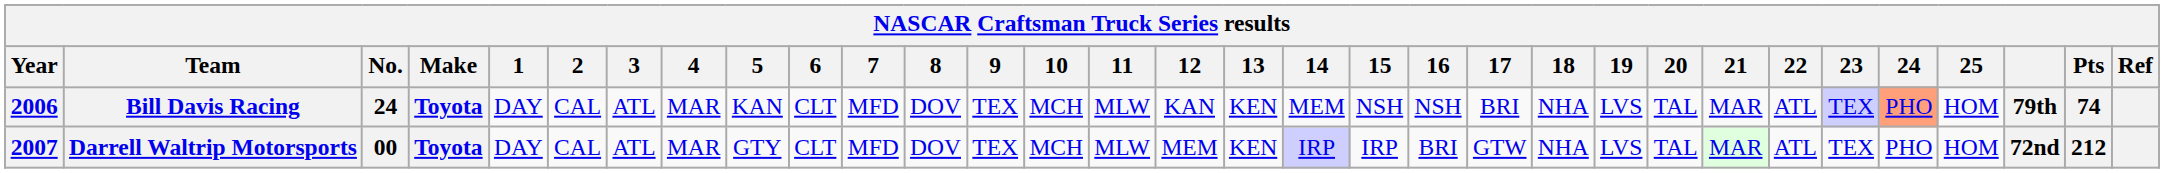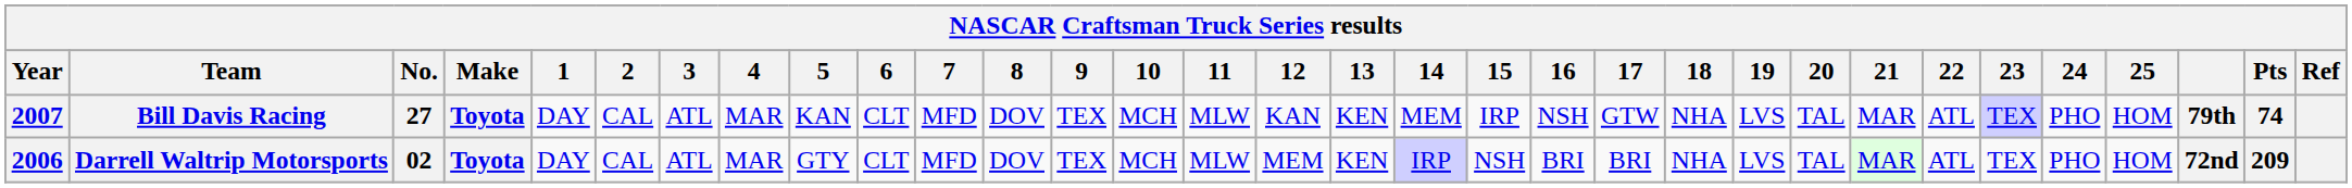 <table class="wikitable" style="text-align:center; font-size:75%">
 <tr>
 <th colspan=45><a href='#'>NASCAR</a> <a href='#'>Craftsman Truck Series</a> results</th>
 </tr>
 <tr>
 <th>Year</th>
 <th>Team</th>
 <th>No.</th>
 <th>Make</th>
 <th>1</th>
 <th>2</th>
 <th>3</th>
 <th>4</th>
 <th>5</th>
 <th>6</th>
 <th>7</th>
 <th>8</th>
 <th>9</th>
 <th>10</th>
 <th>11</th>
 <th>12</th>
 <th>13</th>
 <th>14</th>
 <th>15</th>
 <th>16</th>
 <th>17</th>
 <th>18</th>
 <th>19</th>
 <th>20</th>
 <th>21</th>
 <th>22</th>
 <th>23</th>
 <th>24</th>
 <th>25</th>
 <th></th>
 <th>Pts</th>
 <th>Ref</th>
 </tr>
 <tr>
-<th><a href='#'>2006</a></th>
+<th><a href='#'>2007</a></th>
 <th><a href='#'>Bill Davis Racing</a></th>
-<th>24</th>
+<th>27</th>
 <th><a href='#'>Toyota</a></th>
 <td><a href='#'>DAY</a></td>
 <td><a href='#'>CAL</a></td>
 <td><a href='#'>ATL</a></td>
 <td><a href='#'>MAR</a></td>
 <td><a href='#'>KAN</a></td>
 <td><a href='#'>CLT</a></td>
 <td><a href='#'>MFD</a></td>
 <td><a href='#'>DOV</a></td>
 <td><a href='#'>TEX</a></td>
 <td><a href='#'>MCH</a></td>
 <td><a href='#'>MLW</a></td>
 <td><a href='#'>KAN</a></td>
 <td><a href='#'>KEN</a></td>
 <td><a href='#'>MEM</a></td>
+<td><a href='#'>IRP</a></td>
 <td><a href='#'>NSH</a></td>
-<td><a href='#'>NSH</a></td>
-<td><a href='#'>BRI</a></td>
+<td><a href='#'>GTW</a></td>
 <td><a href='#'>NHA</a></td>
 <td><a href='#'>LVS</a></td>
 <td><a href='#'>TAL</a></td>
 <td><a href='#'>MAR</a></td>
 <td><a href='#'>ATL</a></td>
 <td style="background:#CFCFFF;"><a href='#'>TEX</a><br></td>
-<td style="background: lightsalmon;"><a href='#'>PHO</a></td>
+<td><a href='#'>PHO</a></td>
 <td><a href='#'>HOM</a></td>
 <th>79th</th>
 <th>74</th>
 <th></th>
 </tr>
 <tr>
-<th><a href='#'>2007</a></th>
+<th><a href='#'>2006</a></th>
 <th><a href='#'>Darrell Waltrip Motorsports</a></th>
-<th>00</th>
+<th>02</th>
 <th><a href='#'>Toyota</a></th>
 <td><a href='#'>DAY</a></td>
 <td><a href='#'>CAL</a></td>
 <td><a href='#'>ATL</a></td>
 <td><a href='#'>MAR</a></td>
 <td><a href='#'>GTY</a></td>
 <td><a href='#'>CLT</a></td>
 <td><a href='#'>MFD</a></td>
 <td><a href='#'>DOV</a></td>
 <td><a href='#'>TEX</a></td>
 <td><a href='#'>MCH</a></td>
 <td><a href='#'>MLW</a></td>
 <td><a href='#'>MEM</a></td>
 <td><a href='#'>KEN</a></td>
 <td style="background:#CFCFFF;"><a href='#'>IRP</a><br></td>
-<td><a href='#'>IRP</a></td>
+<td><a href='#'>NSH</a></td>
 <td><a href='#'>BRI</a></td>
-<td><a href='#'>GTW</a></td>
+<td><a href='#'>BRI</a></td>
 <td><a href='#'>NHA</a></td>
 <td><a href='#'>LVS</a></td>
 <td><a href='#'>TAL</a></td>
 <td style="background:#DFFFDF;"><a href='#'>MAR</a><br></td>
 <td><a href='#'>ATL</a></td>
 <td><a href='#'>TEX</a></td>
 <td><a href='#'>PHO</a></td>
 <td><a href='#'>HOM</a></td>
 <th>72nd</th>
-<th>212</th>
+<th>209</th>
 <th></th>
 </tr>
 </table>
